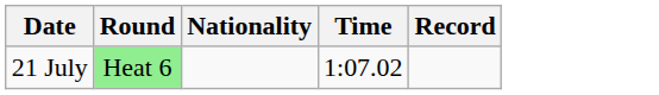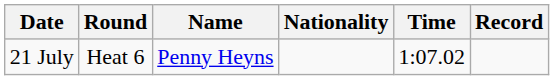 <table class="wikitable" style="text-align:center">
 <tr>
 <th>Date</th>
 <th>Round</th>
+<th>Name</th>
 <th>Nationality</th>
 <th>Time</th>
 <th>Record</th>
 </tr>
 <tr>
 <td>21 July</td>
-<td style="background: lightgreen;">Heat 6</td>
+<td>Heat 6</td>
+<td align="left"><a href='#'>Penny Heyns</a></td>
 <td align="left"></td>
 <td>1:07.02</td>
 <td></td>
 </tr>
 </table>
